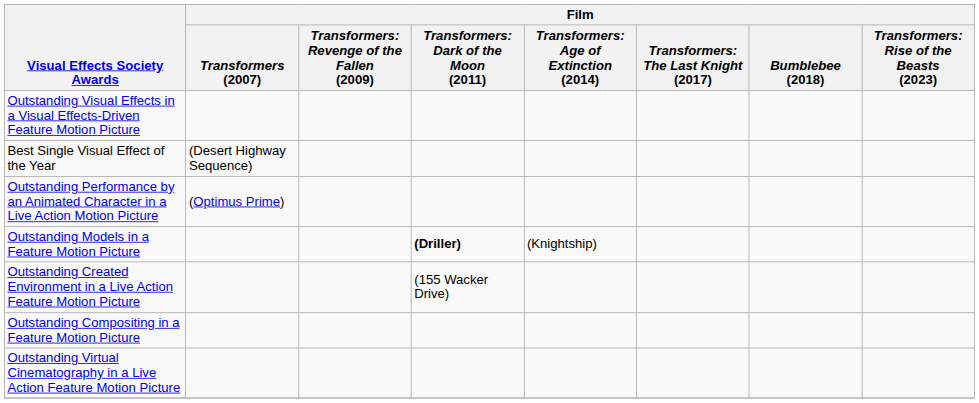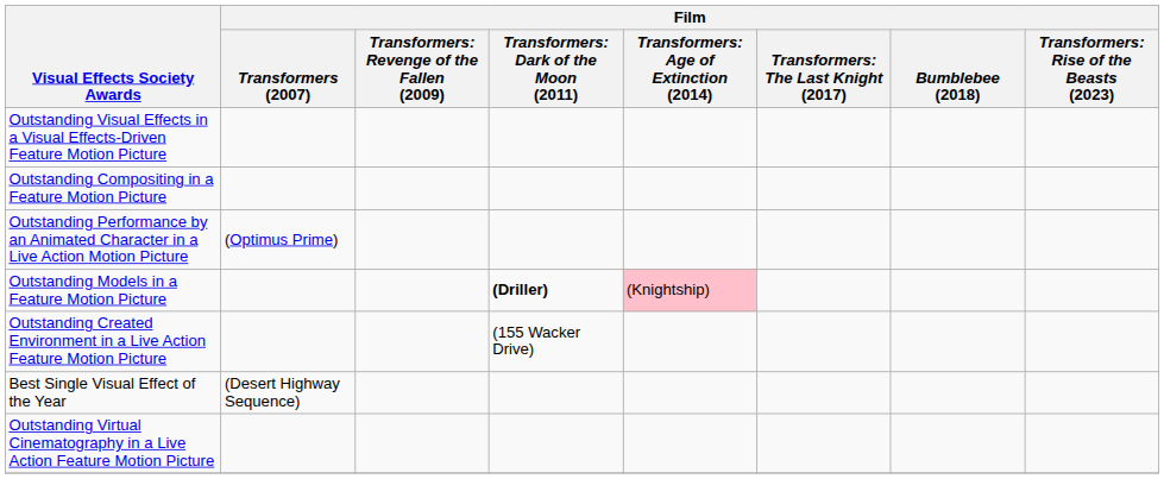 <table class="wikitable" style="margin:left;">
 <tr valign="bottom">
 <th style="width:214px;" rowspan="2"><a href='#'>Visual Effects Society Awards</a></th>
 <th colspan="7">Film</th>
 </tr>
 <tr valign="bottom">
 <th style="width:130px;"><em>Transformers</em> <br>(2007)</th>
 <th style="width:130px;"><em>Transformers: <br>Revenge of the Fallen</em> <br>(2009)</th>
 <th style="width:130px;"><em>Transformers: <br>Dark of the Moon</em> <br>(2011)</th>
 <th style="width:130px;"><em>Transformers: <br>Age of Extinction</em> <br>(2014)</th>
 <th style="width:130px;"><em>Transformers: <br>The Last Knight</em> <br>(2017)</th>
 <th style="width:130px;"><em>Bumblebee</em> <br>(2018)</th>
 <th style="width:130px;"><em>Transformers: <br>Rise of the Beasts</em> <br>(2023)</th>
 </tr>
 <tr valign="top">
 <td><a href='#'>Outstanding Visual Effects in a Visual Effects-Driven Feature Motion Picture</a></td>
 <td></td>
 <td></td>
 <td></td>
 <td></td>
 <td></td>
 <td></td>
 <td></td>
 </tr>
 <tr>
-<td>Best Single Visual Effect of the Year</td>
-<td> (Desert Highway Sequence)</td>
+<td><a href='#'>Outstanding Compositing in a Feature Motion Picture</a></td>
+<td></td>
 <td></td>
 <td></td>
 <td></td>
 <td></td>
 <td></td>
 <td></td>
 </tr>
 <tr>
 <td><a href='#'>Outstanding Performance by an Animated Character in a Live Action Motion Picture</a></td>
 <td> (<a href='#'>Optimus Prime</a>)</td>
 <td></td>
 <td></td>
 <td></td>
 <td></td>
 <td></td>
 <td></td>
 </tr>
 <tr>
 <td><a href='#'>Outstanding Models in a Feature Motion Picture</a></td>
 <td></td>
 <td></td>
 <td><strong> (Driller)</strong></td>
-<td> (Knightship)</td>
+<td style="background: pink;"> (Knightship)</td>
 <td></td>
 <td></td>
 <td></td>
 </tr>
 <tr>
 <td><a href='#'>Outstanding Created Environment in a Live Action Feature Motion Picture</a></td>
 <td></td>
 <td></td>
 <td> (155 Wacker Drive)</td>
 <td></td>
 <td></td>
 <td></td>
 <td></td>
 </tr>
 <tr>
-<td><a href='#'>Outstanding Compositing in a Feature Motion Picture</a></td>
-<td></td>
+<td>Best Single Visual Effect of the Year</td>
+<td> (Desert Highway Sequence)</td>
 <td></td>
 <td></td>
 <td></td>
 <td></td>
 <td></td>
 <td></td>
 </tr>
 <tr>
 <td><a href='#'>Outstanding Virtual Cinematography in a Live Action Feature Motion Picture</a></td>
 <td></td>
 <td></td>
 <td></td>
 <td></td>
 <td></td>
 <td></td>
 <td></td>
 </tr>
 <tr>
 </tr>
 </table>
